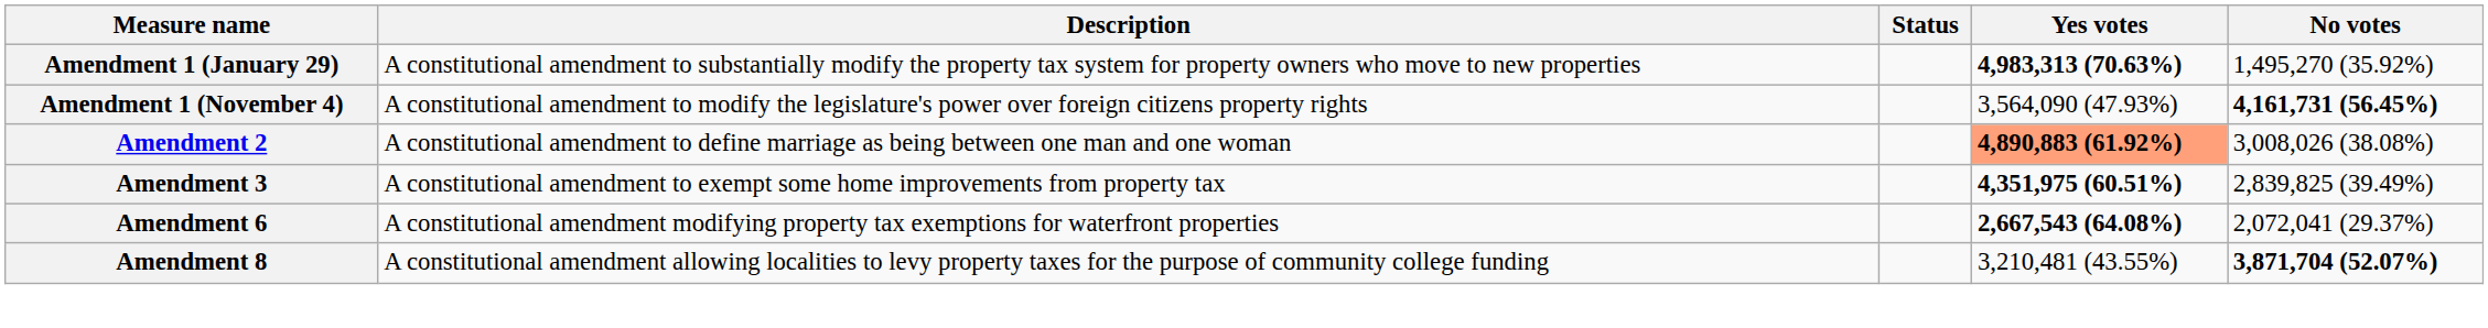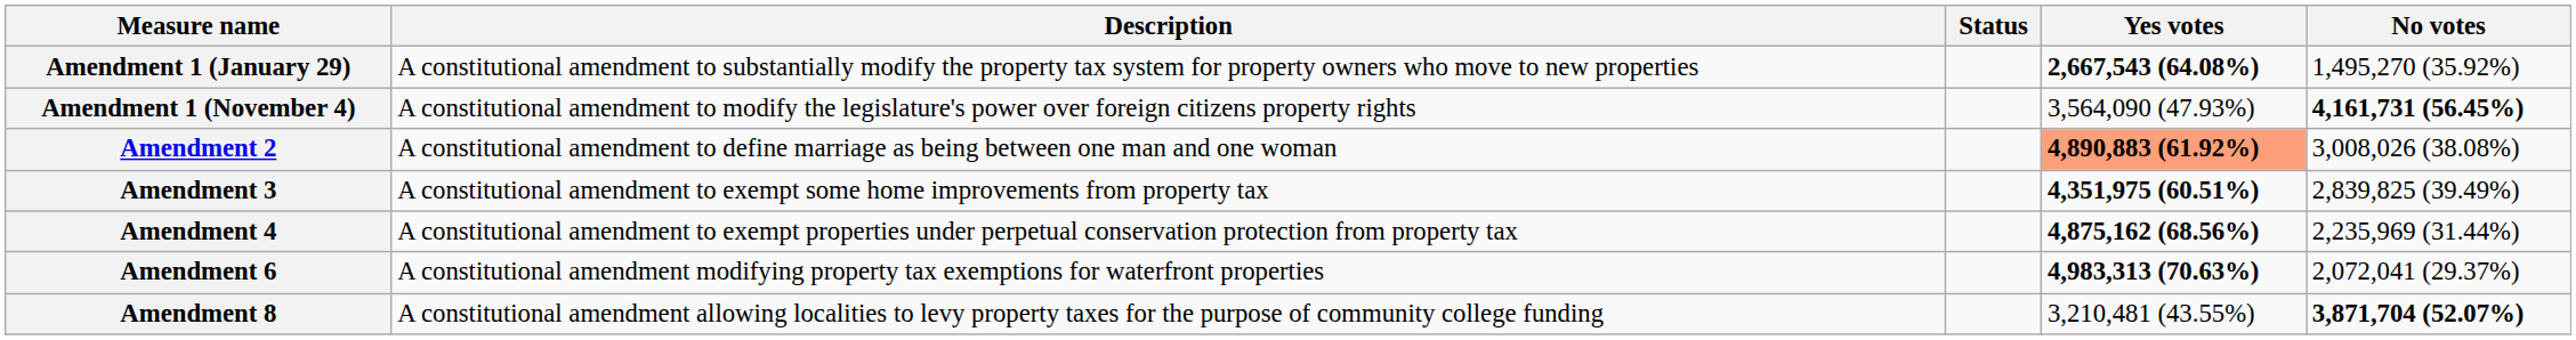 <table class="wikitable sortable plainrowheaders" style="width:100%">
 <tr>
 <th scope="col">Measure name</th>
 <th class="unsortable" scope="col">Description</th>
 <th scope="col">Status</th>
 <th scope="col">Yes votes</th>
 <th scope="col">No votes</th>
 </tr>
 <tr>
 <th scope="row">Amendment 1 (January 29)</th>
 <td>A constitutional amendment to substantially modify the property tax system for property owners who move to new properties</td>
 <td></td>
-<td><strong>4,983,313 (70.63%)</strong></td>
+<td><strong>2,667,543 (64.08%)</strong></td>
 <td>1,495,270 (35.92%)</td>
 </tr>
 <tr>
 <th scope="row">Amendment 1 (November 4)</th>
 <td>A constitutional amendment to modify the legislature's power over foreign citizens property rights</td>
 <td></td>
 <td>3,564,090 (47.93%)</td>
 <td><strong>4,161,731 (56.45%)</strong></td>
 </tr>
 <tr>
 <th scope="row"><a href='#'>Amendment 2</a></th>
 <td>A constitutional amendment to define marriage as being between one man and one woman</td>
 <td></td>
 <td style="background: lightsalmon;"><strong>4,890,883 (61.92%)</strong></td>
 <td>3,008,026 (38.08%)</td>
 </tr>
 <tr>
 <th scope="row">Amendment 3</th>
 <td>A constitutional amendment to exempt some home improvements from property tax</td>
 <td></td>
 <td><strong>4,351,975 (60.51%)</strong></td>
 <td>2,839,825 (39.49%)</td>
 </tr>
 <tr>
+<th scope="row">Amendment 4</th>
+<td>A constitutional amendment to exempt properties under perpetual conservation protection from property tax</td>
+<td></td>
+<td><strong>4,875,162 (68.56%)</strong></td>
+<td>2,235,969 (31.44%)</td>
+</tr>
+<tr>
 <th scope="row">Amendment 6</th>
 <td>A constitutional amendment modifying property tax exemptions for waterfront properties</td>
 <td></td>
-<td><strong>2,667,543 (64.08%)</strong></td>
+<td><strong>4,983,313 (70.63%)</strong></td>
 <td>2,072,041 (29.37%)</td>
 </tr>
 <tr>
 <th scope="row">Amendment 8</th>
 <td>A constitutional amendment allowing localities to levy property taxes for the purpose of community college funding</td>
 <td></td>
 <td>3,210,481 (43.55%)</td>
 <td><strong>3,871,704 (52.07%)</strong></td>
 </tr>
 </table>
